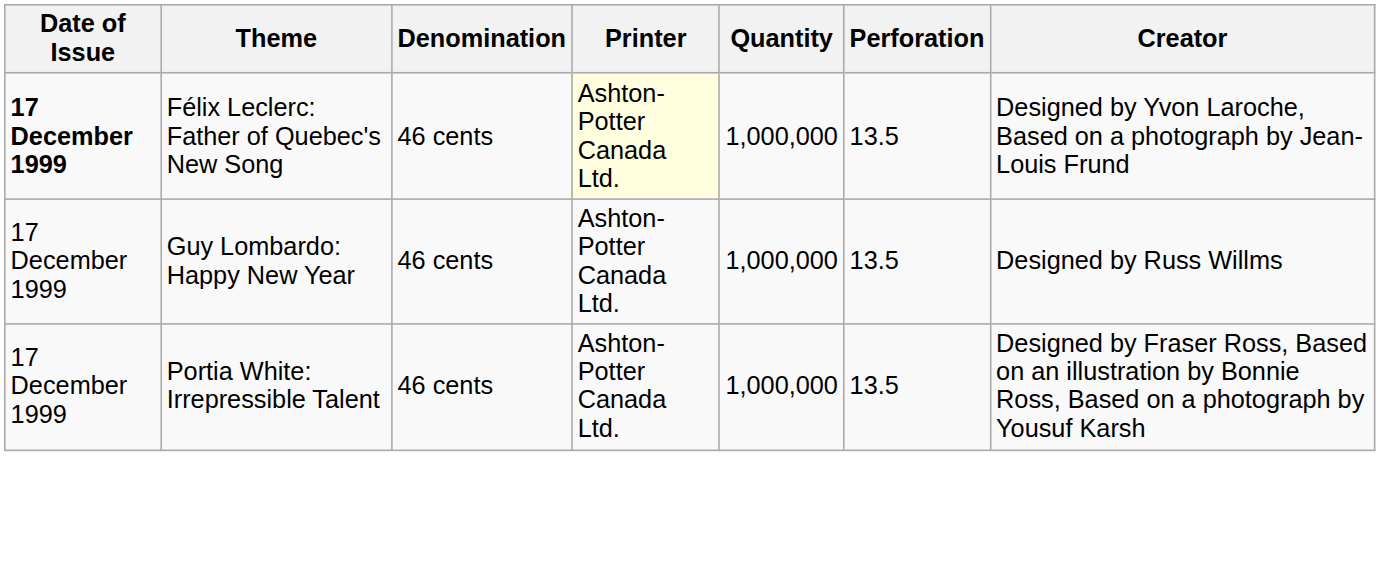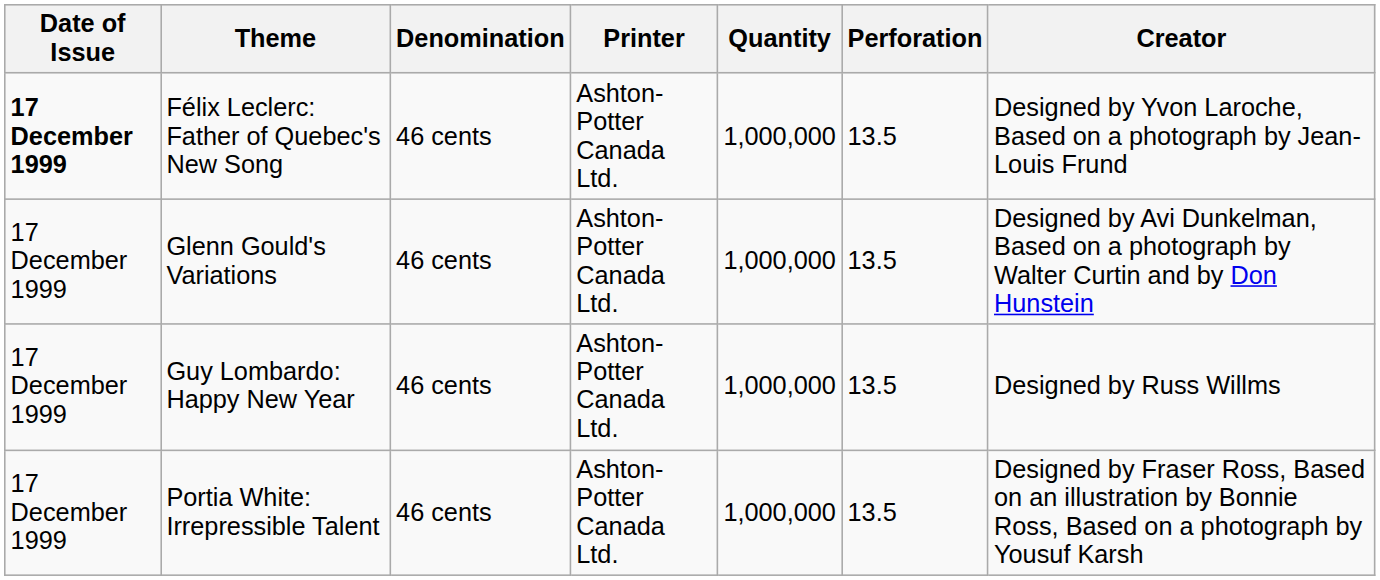 <table class="wikitable sortable">
 <tr>
 <th>Date of Issue</th>
 <th>Theme</th>
 <th>Denomination</th>
 <th>Printer</th>
 <th>Quantity</th>
 <th>Perforation</th>
 <th>Creator</th>
 </tr>
 <tr>
 <td><strong>17 December 1999</strong></td>
 <td>Félix Leclerc: Father of Quebec's New Song </td>
 <td>46 cents</td>
-<td style="background: lightyellow;">Ashton-Potter Canada Ltd.</td>
+<td>Ashton-Potter Canada Ltd.</td>
 <td>1,000,000</td>
 <td>13.5</td>
 <td>Designed by Yvon Laroche, Based on a photograph by Jean-Louis Frund</td>
+</tr>
+<tr>
+<td>17 December 1999</td>
+<td>Glenn Gould's Variations </td>
+<td>46 cents</td>
+<td>Ashton-Potter Canada Ltd.</td>
+<td>1,000,000</td>
+<td>13.5</td>
+<td>Designed by Avi Dunkelman, Based on a photograph by Walter Curtin and by <a href='#'>Don Hunstein</a></td>
 </tr>
 <tr>
 <td>17 December 1999</td>
 <td>Guy Lombardo: Happy New Year </td>
 <td>46 cents</td>
 <td>Ashton-Potter Canada Ltd.</td>
 <td>1,000,000</td>
 <td>13.5</td>
 <td>Designed by Russ Willms</td>
 </tr>
 <tr>
 <td>17 December 1999</td>
 <td>Portia White: Irrepressible Talent </td>
 <td>46 cents</td>
 <td>Ashton-Potter Canada Ltd.</td>
 <td>1,000,000</td>
 <td>13.5</td>
 <td>Designed by Fraser Ross, Based on an illustration by Bonnie Ross, Based on a photograph by Yousuf Karsh</td>
 </tr>
 </table>
